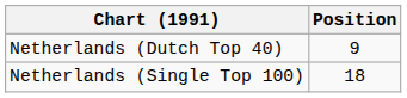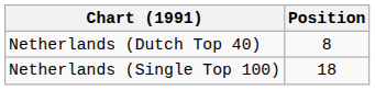 <table class="wikitable sortable">
 <tr>
 <th>Chart (1991)</th>
 <th>Position</th>
 </tr>
 <tr>
 <td>Netherlands (Dutch Top 40)</td>
-<td align="center">9</td>
+<td align="center">8</td>
 </tr>
 <tr>
 <td>Netherlands (Single Top 100)</td>
 <td align="center">18</td>
 </tr>
 </table>
